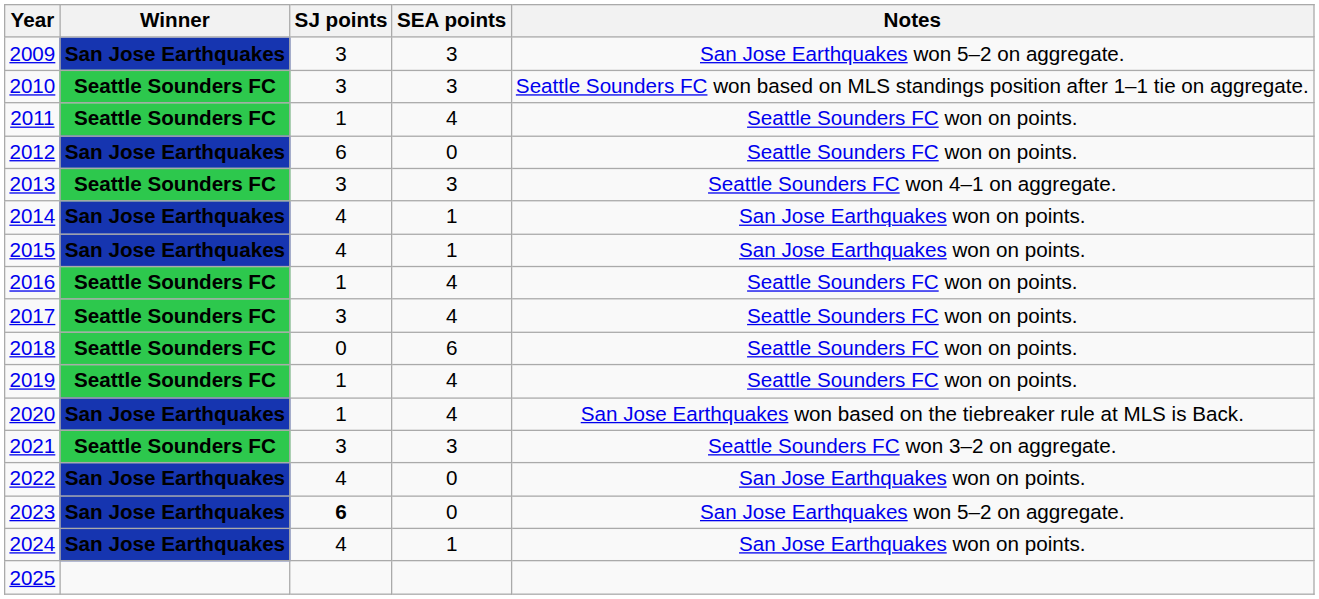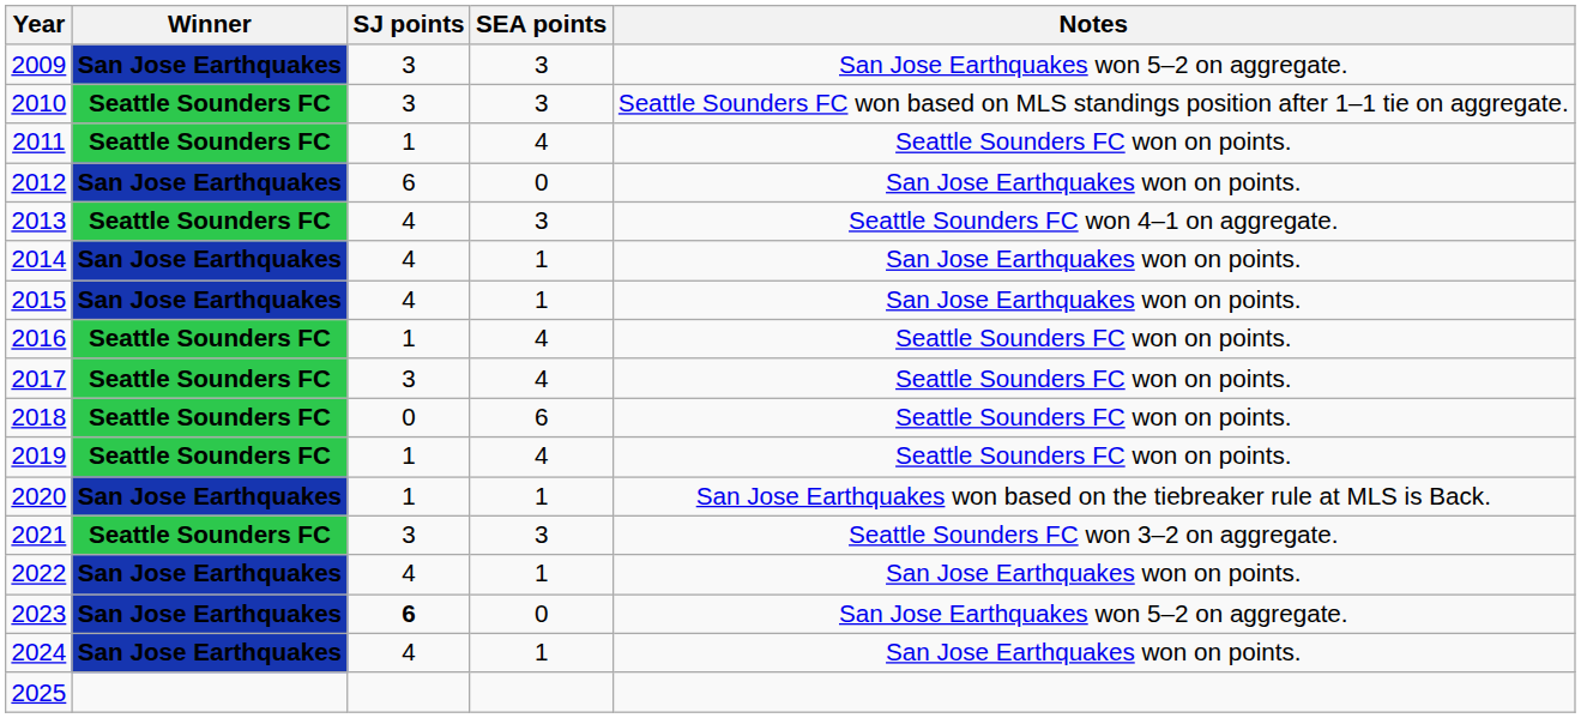 <table class="wikitable" style="text-align: center;">
 <tr>
 <th>Year</th>
 <th>Winner</th>
 <th>SJ points</th>
 <th>SEA points</th>
 <th>Notes</th>
 </tr>
 <tr>
 <td><a href='#'>2009</a></td>
 <td bgcolor=#1635B0><span><strong>San Jose Earthquakes</strong></span></td>
 <td>3</td>
 <td>3</td>
 <td><a href='#'>San Jose Earthquakes</a> won 5–2 on aggregate.</td>
 </tr>
 <tr>
 <td><a href='#'>2010</a></td>
 <td bgcolor=#2dc84d><span><strong>Seattle Sounders FC</strong></span></td>
 <td>3</td>
 <td>3</td>
 <td><a href='#'>Seattle Sounders FC</a> won based on MLS standings position after 1–1 tie on aggregate.</td>
 </tr>
 <tr>
 <td><a href='#'>2011</a></td>
 <td bgcolor=#2dc84d><span><strong>Seattle Sounders FC</strong></span></td>
 <td>1</td>
 <td>4</td>
 <td><a href='#'>Seattle Sounders FC</a> won on points.</td>
 </tr>
 <tr>
 <td><a href='#'>2012</a></td>
 <td bgcolor=#1635B0><span><strong>San Jose Earthquakes</strong></span></td>
 <td>6</td>
 <td>0</td>
-<td><a href='#'>Seattle Sounders FC</a> won on points.</td>
+<td><a href='#'>San Jose Earthquakes</a> won on points.</td>
 </tr>
 <tr>
 <td><a href='#'>2013</a></td>
 <td bgcolor=#2dc84d><span><strong>Seattle Sounders FC</strong></span></td>
-<td>3</td>
+<td>4</td>
 <td>3</td>
 <td><a href='#'>Seattle Sounders FC</a> won 4–1 on aggregate.</td>
 </tr>
 <tr>
 <td><a href='#'>2014</a></td>
 <td bgcolor=#1635B0><span><strong>San Jose Earthquakes</strong></span></td>
 <td>4</td>
 <td>1</td>
 <td><a href='#'>San Jose Earthquakes</a> won on points.</td>
 </tr>
 <tr>
 <td><a href='#'>2015</a></td>
 <td bgcolor=#1635B0><span><strong>San Jose Earthquakes</strong></span></td>
 <td>4</td>
 <td>1</td>
 <td><a href='#'>San Jose Earthquakes</a> won on points.</td>
 </tr>
 <tr>
 <td><a href='#'>2016</a></td>
 <td bgcolor=#2dc84d><span><strong>Seattle Sounders FC</strong></span></td>
 <td>1</td>
 <td>4</td>
 <td><a href='#'>Seattle Sounders FC</a> won on points.</td>
 </tr>
 <tr>
 <td><a href='#'>2017</a></td>
 <td bgcolor=#2dc84d><span><strong>Seattle Sounders FC</strong></span></td>
 <td>3</td>
 <td>4</td>
 <td><a href='#'>Seattle Sounders FC</a> won on points.</td>
 </tr>
 <tr>
 <td><a href='#'>2018</a></td>
 <td bgcolor=#2dc84d><span><strong>Seattle Sounders FC</strong></span></td>
 <td>0</td>
 <td>6</td>
 <td><a href='#'>Seattle Sounders FC</a> won on points.</td>
 </tr>
 <tr>
 <td><a href='#'>2019</a></td>
 <td bgcolor=#2dc84d><span><strong>Seattle Sounders FC</strong></span></td>
 <td>1</td>
 <td>4</td>
 <td><a href='#'>Seattle Sounders FC</a> won on points.</td>
 </tr>
 <tr>
 <td><a href='#'>2020</a></td>
 <td bgcolor=#1635B0><span><strong>San Jose Earthquakes</strong></span></td>
 <td>1</td>
-<td>4</td>
+<td>1</td>
 <td><a href='#'>San Jose Earthquakes</a> won based on the tiebreaker rule at MLS is Back.</td>
 </tr>
 <tr>
 <td><a href='#'>2021</a></td>
 <td bgcolor=#2dc84d><span><strong>Seattle Sounders FC</strong></span></td>
 <td>3</td>
 <td>3</td>
 <td><a href='#'>Seattle Sounders FC</a> won 3–2 on aggregate.</td>
 </tr>
 <tr>
 <td><a href='#'>2022</a></td>
 <td bgcolor=#1635B0><span><strong>San Jose Earthquakes</strong></span></td>
 <td>4</td>
-<td>0</td>
+<td>1</td>
 <td><a href='#'>San Jose Earthquakes</a> won on points.</td>
 </tr>
 <tr>
 <td><a href='#'>2023</a></td>
 <td bgcolor=#1635B0><span><strong>San Jose Earthquakes</strong></span></td>
 <td><strong>6</strong></td>
 <td>0</td>
 <td><a href='#'>San Jose Earthquakes</a> won 5–2 on aggregate.</td>
 </tr>
 <tr>
 <td><a href='#'>2024</a></td>
 <td bgcolor=#1635B0><span><strong>San Jose Earthquakes</strong></span></td>
 <td>4</td>
 <td>1</td>
 <td><a href='#'>San Jose Earthquakes</a> won on points.</td>
 </tr>
 <tr>
 <td><a href='#'>2025</a></td>
 <td></td>
 <td></td>
 <td></td>
 <td></td>
 </tr>
 </table>
